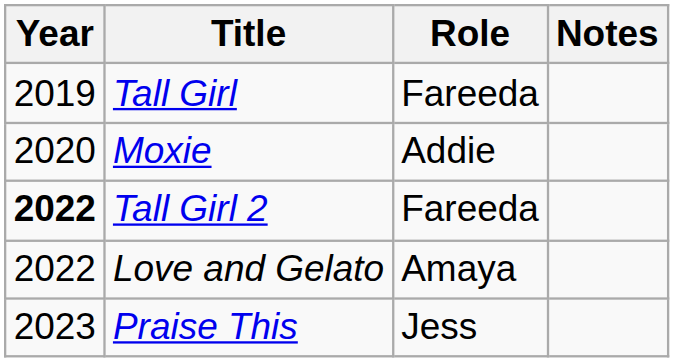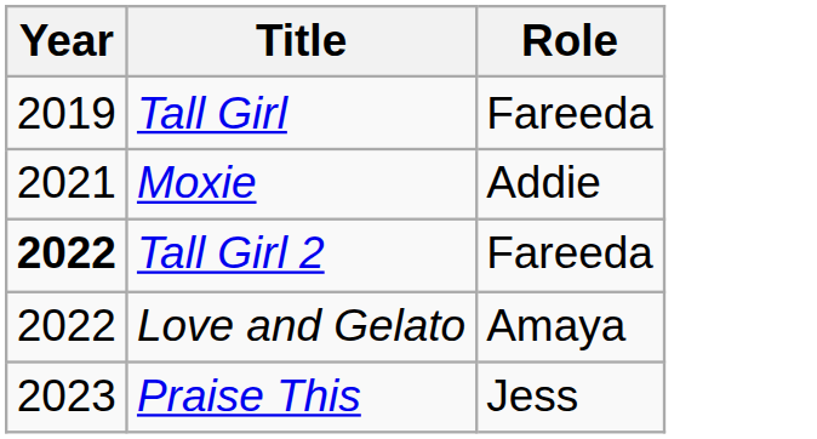 <table class="wikitable sortable">
 <tr>
 <th>Year</th>
 <th>Title</th>
 <th>Role</th>
-<th class="unsortable">Notes</th>
 </tr>
 <tr>
 <td>2019</td>
 <td><em><a href='#'>Tall Girl</a></em></td>
 <td>Fareeda</td>
-<td></td>
 </tr>
 <tr>
-<td>2020</td>
+<td>2021</td>
 <td><em><a href='#'>Moxie</a></em></td>
 <td>Addie</td>
-<td></td>
 </tr>
 <tr>
 <td><strong>2022</strong></td>
 <td><em><a href='#'>Tall Girl 2</a></em></td>
 <td>Fareeda</td>
-<td></td>
 </tr>
 <tr>
 <td>2022</td>
 <td><em>Love and Gelato</em></td>
 <td>Amaya</td>
-<td></td>
 </tr>
 <tr>
 <td>2023</td>
 <td><em><a href='#'>Praise This</a></em></td>
 <td>Jess</td>
-<td></td>
 </tr>
 </table>
